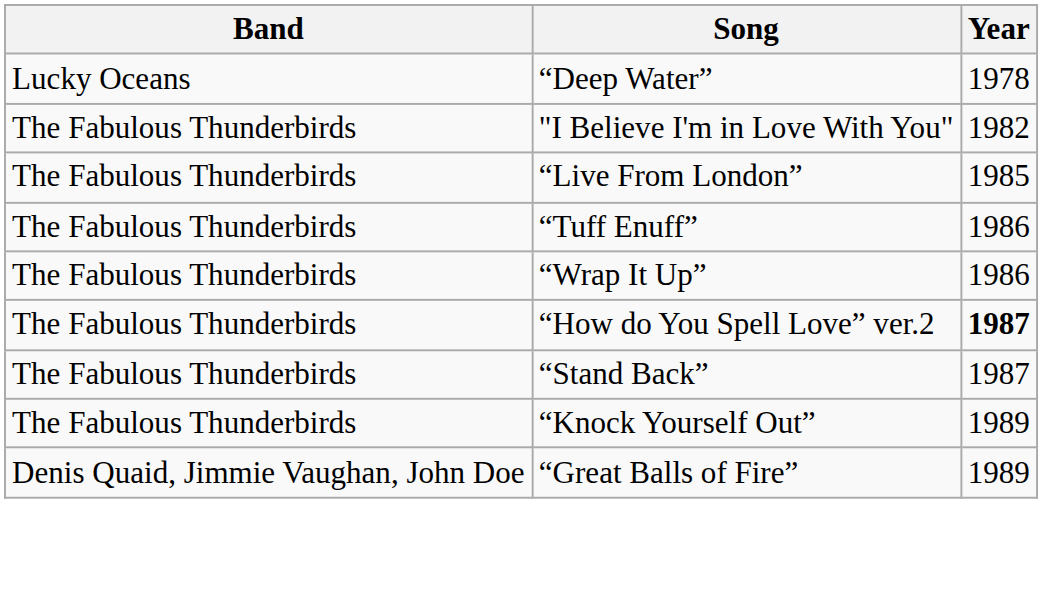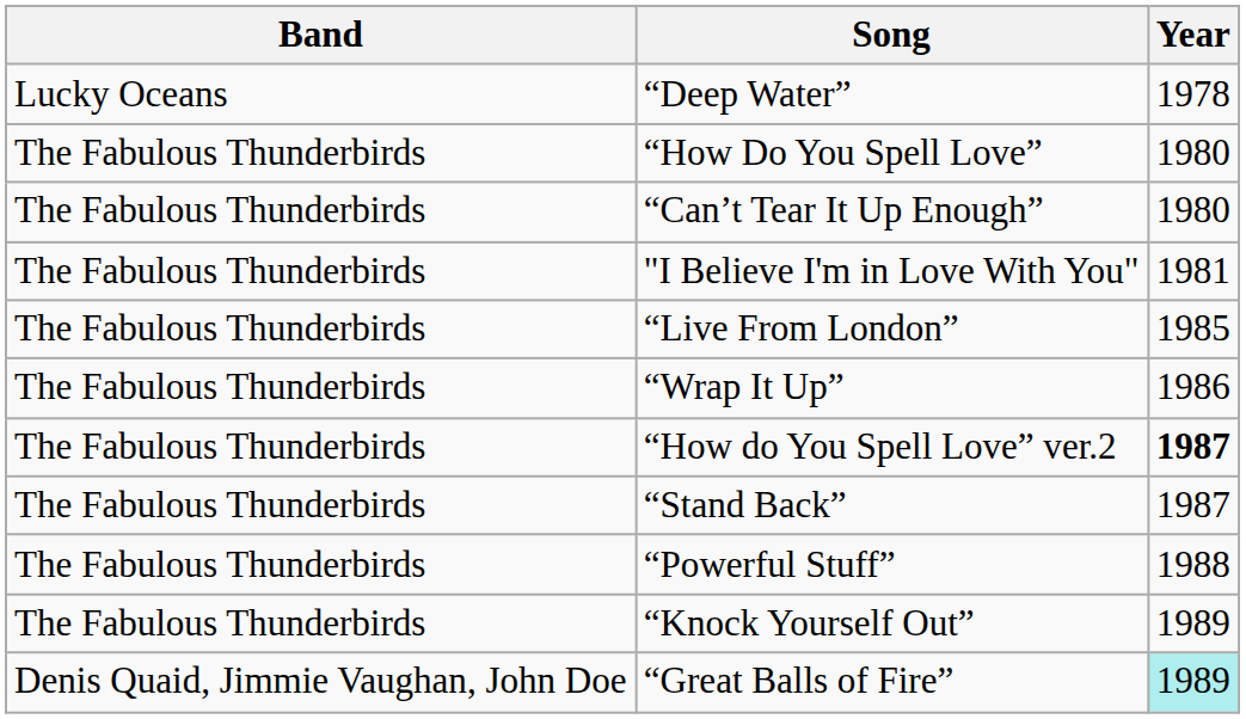 <table class="wikitable">
 <tr>
 <th>Band</th>
 <th>Song</th>
 <th>Year</th>
 </tr>
 <tr>
 <td>Lucky Oceans</td>
 <td>“Deep Water”</td>
 <td>1978</td>
 </tr>
 <tr>
 <td>The Fabulous Thunderbirds</td>
+<td>“How Do You Spell Love”</td>
+<td>1980</td>
+</tr>
+<tr>
+<td>The Fabulous Thunderbirds</td>
+<td>“Can’t Tear It Up Enough”</td>
+<td>1980</td>
+</tr>
+<tr>
+<td>The Fabulous Thunderbirds</td>
 <td>"I Believe I'm in Love With You"</td>
-<td>1982</td>
+<td>1981</td>
 </tr>
 <tr>
 <td>The Fabulous Thunderbirds</td>
 <td>“Live From London”</td>
 <td>1985</td>
-</tr>
-<tr>
-<td>The Fabulous Thunderbirds</td>
-<td>“Tuff Enuff”</td>
-<td>1986</td>
 </tr>
 <tr>
 <td>The Fabulous Thunderbirds</td>
 <td>“Wrap It Up”</td>
 <td>1986</td>
 </tr>
 <tr>
 <td>The Fabulous Thunderbirds</td>
 <td>“How do You Spell Love” ver.2</td>
 <td><strong>1987</strong></td>
 </tr>
 <tr>
 <td>The Fabulous Thunderbirds</td>
 <td>“Stand Back”</td>
 <td>1987</td>
 </tr>
 <tr>
 <td>The Fabulous Thunderbirds</td>
+<td>“Powerful Stuff”</td>
+<td>1988</td>
+</tr>
+<tr>
+<td>The Fabulous Thunderbirds</td>
 <td>“Knock Yourself Out”</td>
 <td>1989</td>
 </tr>
 <tr>
 <td>Denis Quaid, Jimmie Vaughan, John Doe</td>
 <td>“Great Balls of Fire”</td>
-<td>1989</td>
+<td style="background: paleturquoise;">1989</td>
 </tr>
 </table>
